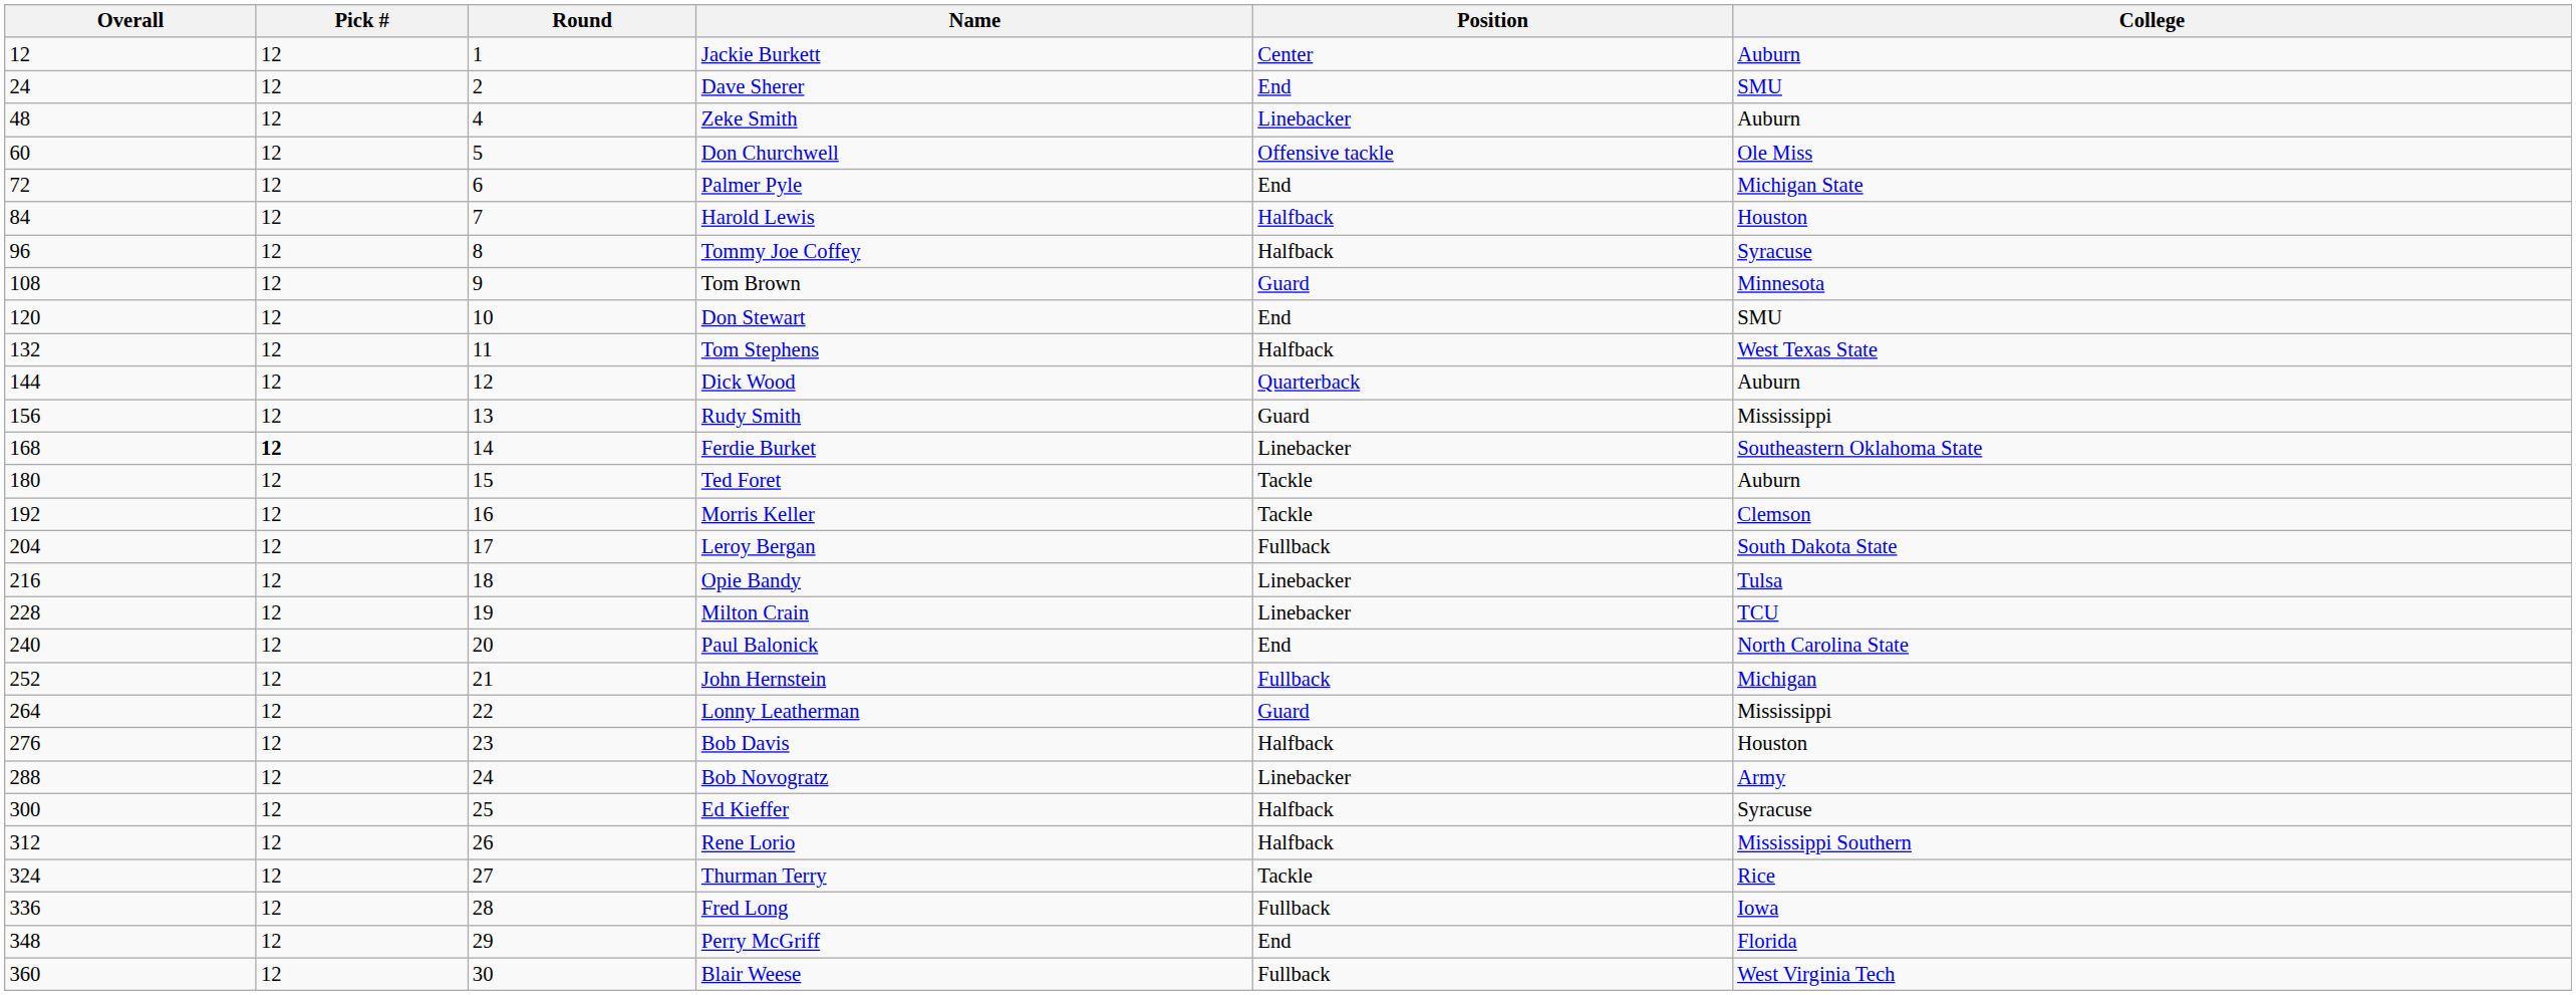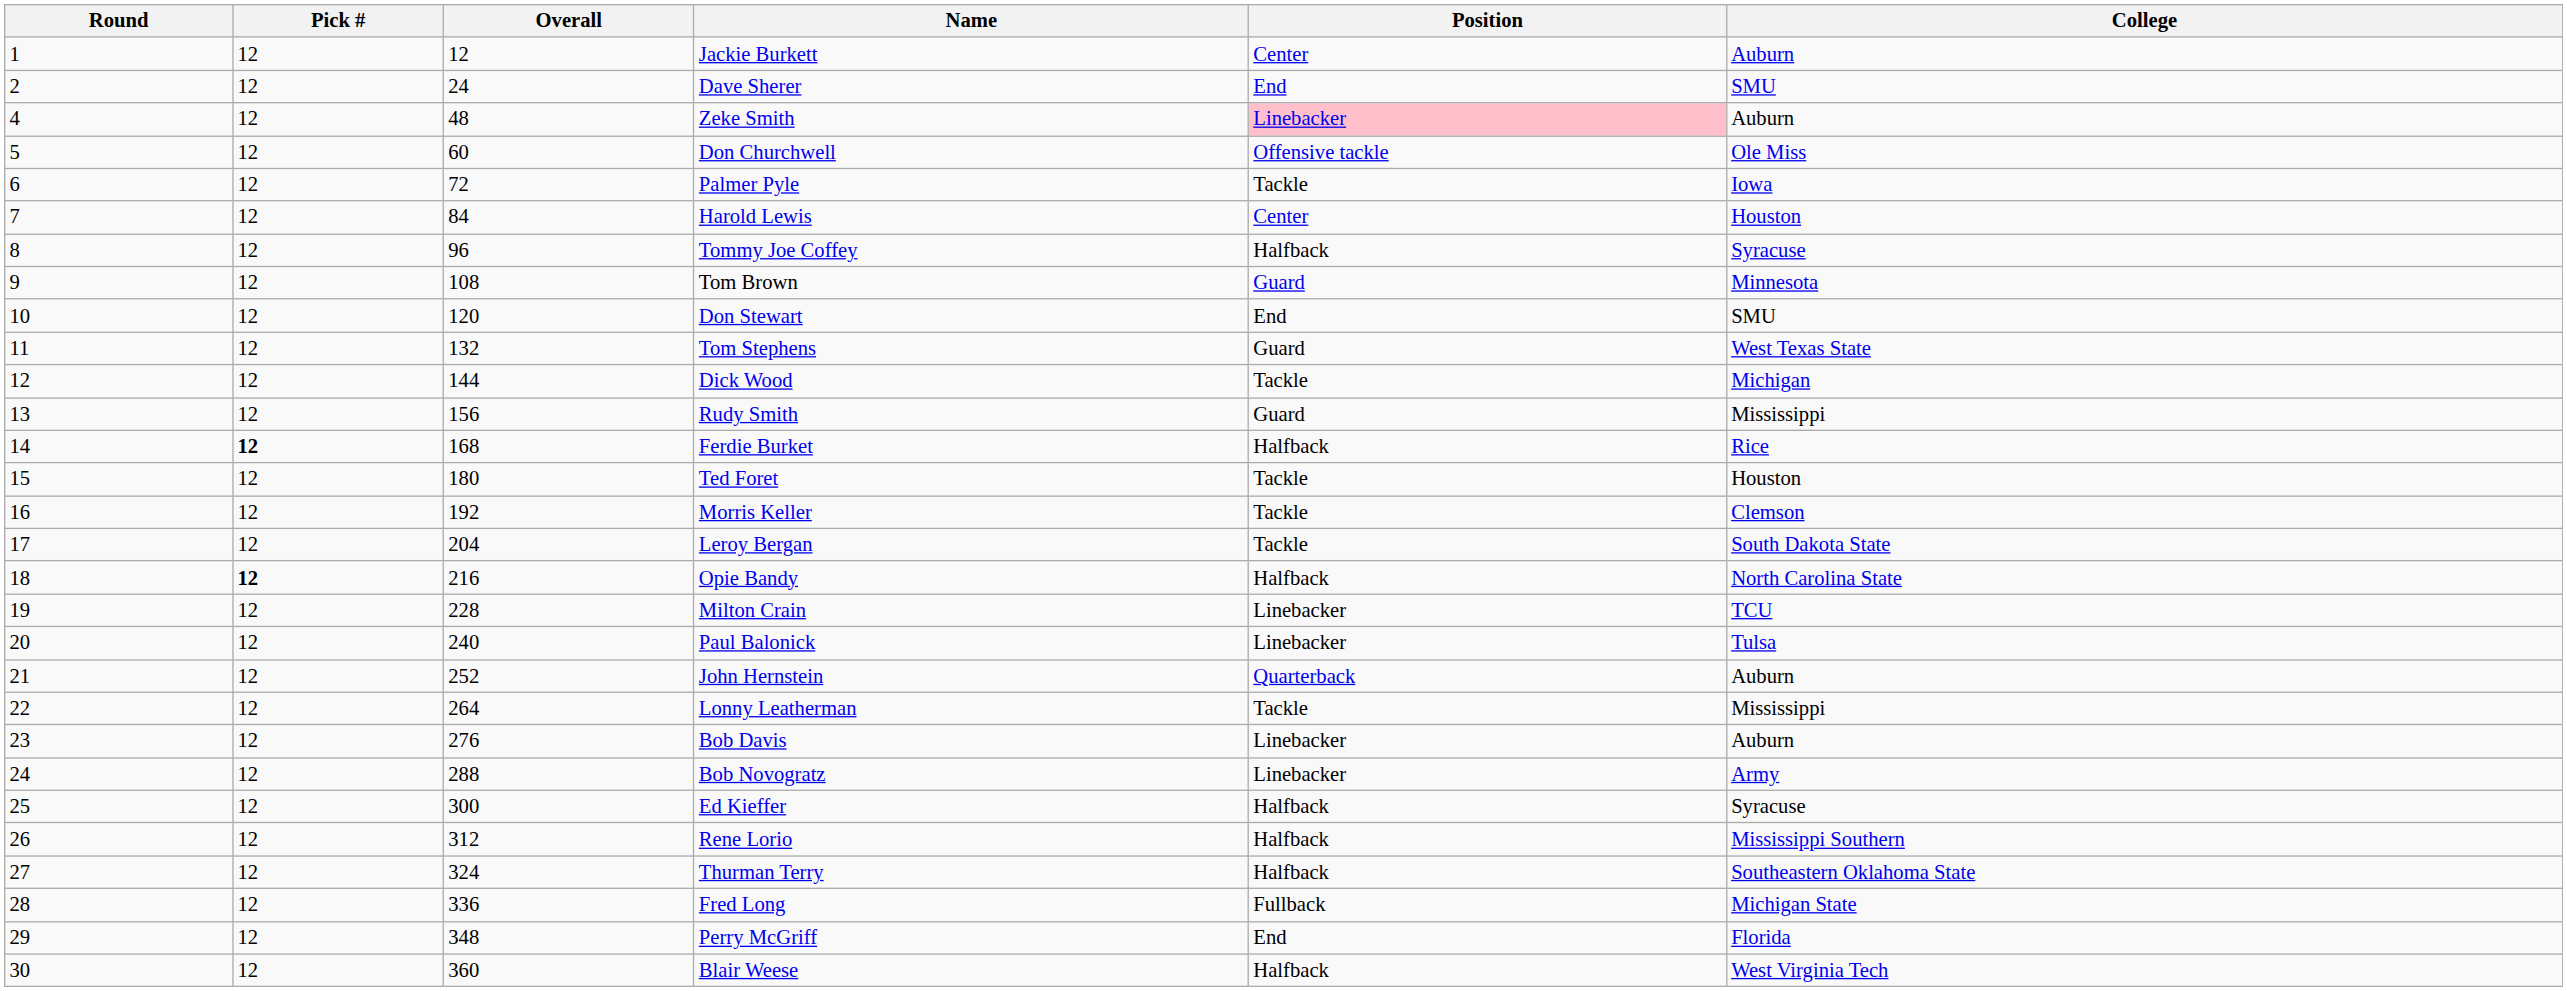 <table class="wikitable sortable sortable" style="width: 100%">
 <tr>
+<th>Round</th>
+<th>Pick #</th>
 <th>Overall</th>
-<th>Pick #</th>
-<th>Round</th>
 <th>Name</th>
 <th>Position</th>
 <th>College</th>
 </tr>
 <tr>
+<td>1</td>
 <td>12</td>
 <td>12</td>
-<td>1</td>
 <td><a href='#'>Jackie Burkett</a></td>
 <td><a href='#'>Center</a></td>
 <td><a href='#'>Auburn</a></td>
 </tr>
 <tr>
+<td>2</td>
+<td>12</td>
 <td>24</td>
-<td>12</td>
-<td>2</td>
 <td><a href='#'>Dave Sherer</a></td>
 <td><a href='#'>End</a></td>
 <td><a href='#'>SMU</a></td>
 </tr>
 <tr>
+<td>4</td>
+<td>12</td>
 <td>48</td>
-<td>12</td>
-<td>4</td>
 <td><a href='#'>Zeke Smith</a></td>
-<td><a href='#'>Linebacker</a></td>
+<td style="background: pink;"><a href='#'>Linebacker</a></td>
 <td>Auburn</td>
 </tr>
 <tr>
+<td>5</td>
+<td>12</td>
 <td>60</td>
-<td>12</td>
-<td>5</td>
 <td><a href='#'>Don Churchwell</a></td>
 <td><a href='#'>Offensive tackle</a></td>
 <td><a href='#'>Ole Miss</a></td>
 </tr>
 <tr>
+<td>6</td>
+<td>12</td>
 <td>72</td>
-<td>12</td>
-<td>6</td>
 <td><a href='#'>Palmer Pyle</a></td>
-<td>End</td>
-<td><a href='#'>Michigan State</a></td>
+<td>Tackle</td>
+<td><a href='#'>Iowa</a></td>
 </tr>
 <tr>
+<td>7</td>
+<td>12</td>
 <td>84</td>
-<td>12</td>
-<td>7</td>
 <td><a href='#'>Harold Lewis</a></td>
-<td><a href='#'>Halfback</a></td>
+<td><a href='#'>Center</a></td>
 <td><a href='#'>Houston</a></td>
 </tr>
 <tr>
+<td>8</td>
+<td>12</td>
 <td>96</td>
-<td>12</td>
-<td>8</td>
 <td><a href='#'>Tommy Joe Coffey</a></td>
 <td>Halfback</td>
 <td><a href='#'>Syracuse</a></td>
 </tr>
 <tr>
+<td>9</td>
+<td>12</td>
 <td>108</td>
-<td>12</td>
-<td>9</td>
 <td>Tom Brown</td>
 <td><a href='#'>Guard</a></td>
 <td><a href='#'>Minnesota</a></td>
 </tr>
 <tr>
+<td>10</td>
+<td>12</td>
 <td>120</td>
-<td>12</td>
-<td>10</td>
 <td><a href='#'>Don Stewart</a></td>
 <td>End</td>
 <td>SMU</td>
 </tr>
 <tr>
+<td>11</td>
+<td>12</td>
 <td>132</td>
-<td>12</td>
-<td>11</td>
 <td><a href='#'>Tom Stephens</a></td>
-<td>Halfback</td>
+<td>Guard</td>
 <td><a href='#'>West Texas State</a></td>
 </tr>
 <tr>
-<td>144</td>
 <td>12</td>
 <td>12</td>
+<td>144</td>
 <td><a href='#'>Dick Wood</a></td>
-<td><a href='#'>Quarterback</a></td>
-<td>Auburn</td>
+<td>Tackle</td>
+<td><a href='#'>Michigan</a></td>
 </tr>
 <tr>
+<td>13</td>
+<td>12</td>
 <td>156</td>
-<td>12</td>
-<td>13</td>
 <td><a href='#'>Rudy Smith</a></td>
 <td>Guard</td>
 <td>Mississippi</td>
 </tr>
 <tr>
+<td>14</td>
+<td><strong>12</strong></td>
 <td>168</td>
-<td><strong>12</strong></td>
-<td>14</td>
 <td><a href='#'>Ferdie Burket</a></td>
-<td>Linebacker</td>
-<td><a href='#'>Southeastern Oklahoma State</a></td>
+<td>Halfback</td>
+<td><a href='#'>Rice</a></td>
 </tr>
 <tr>
+<td>15</td>
+<td>12</td>
 <td>180</td>
-<td>12</td>
-<td>15</td>
 <td><a href='#'>Ted Foret</a></td>
 <td>Tackle</td>
-<td>Auburn</td>
+<td>Houston</td>
 </tr>
 <tr>
+<td>16</td>
+<td>12</td>
 <td>192</td>
-<td>12</td>
-<td>16</td>
 <td><a href='#'>Morris Keller</a></td>
 <td>Tackle</td>
 <td><a href='#'>Clemson</a></td>
 </tr>
 <tr>
+<td>17</td>
+<td>12</td>
 <td>204</td>
-<td>12</td>
-<td>17</td>
 <td><a href='#'>Leroy Bergan</a></td>
-<td>Fullback</td>
+<td>Tackle</td>
 <td><a href='#'>South Dakota State</a></td>
 </tr>
 <tr>
+<td>18</td>
+<td><strong>12</strong></td>
 <td>216</td>
-<td>12</td>
-<td>18</td>
 <td><a href='#'>Opie Bandy</a></td>
-<td>Linebacker</td>
-<td><a href='#'>Tulsa</a></td>
+<td>Halfback</td>
+<td><a href='#'>North Carolina State</a></td>
 </tr>
 <tr>
+<td>19</td>
+<td>12</td>
 <td>228</td>
-<td>12</td>
-<td>19</td>
 <td><a href='#'>Milton Crain</a></td>
 <td>Linebacker</td>
 <td><a href='#'>TCU</a></td>
 </tr>
 <tr>
+<td>20</td>
+<td>12</td>
 <td>240</td>
-<td>12</td>
-<td>20</td>
 <td><a href='#'>Paul Balonick</a></td>
-<td>End</td>
-<td><a href='#'>North Carolina State</a></td>
+<td>Linebacker</td>
+<td><a href='#'>Tulsa</a></td>
 </tr>
 <tr>
+<td>21</td>
+<td>12</td>
 <td>252</td>
-<td>12</td>
-<td>21</td>
 <td><a href='#'>John Hernstein</a></td>
-<td><a href='#'>Fullback</a></td>
-<td><a href='#'>Michigan</a></td>
+<td><a href='#'>Quarterback</a></td>
+<td>Auburn</td>
 </tr>
 <tr>
+<td>22</td>
+<td>12</td>
 <td>264</td>
-<td>12</td>
-<td>22</td>
 <td><a href='#'>Lonny Leatherman</a></td>
-<td><a href='#'>Guard</a></td>
+<td>Tackle</td>
 <td>Mississippi</td>
 </tr>
 <tr>
+<td>23</td>
+<td>12</td>
 <td>276</td>
-<td>12</td>
-<td>23</td>
 <td><a href='#'>Bob Davis</a></td>
-<td>Halfback</td>
-<td>Houston</td>
+<td>Linebacker</td>
+<td>Auburn</td>
 </tr>
 <tr>
+<td>24</td>
+<td>12</td>
 <td>288</td>
-<td>12</td>
-<td>24</td>
 <td><a href='#'>Bob Novogratz</a></td>
 <td>Linebacker</td>
 <td><a href='#'>Army</a></td>
 </tr>
 <tr>
+<td>25</td>
+<td>12</td>
 <td>300</td>
-<td>12</td>
-<td>25</td>
 <td><a href='#'>Ed Kieffer</a></td>
 <td>Halfback</td>
 <td>Syracuse</td>
 </tr>
 <tr>
+<td>26</td>
+<td>12</td>
 <td>312</td>
-<td>12</td>
-<td>26</td>
 <td><a href='#'>Rene Lorio</a></td>
 <td>Halfback</td>
 <td><a href='#'>Mississippi Southern</a></td>
 </tr>
 <tr>
+<td>27</td>
+<td>12</td>
 <td>324</td>
-<td>12</td>
-<td>27</td>
 <td><a href='#'>Thurman Terry</a></td>
-<td>Tackle</td>
-<td><a href='#'>Rice</a></td>
+<td>Halfback</td>
+<td><a href='#'>Southeastern Oklahoma State</a></td>
 </tr>
 <tr>
+<td>28</td>
+<td>12</td>
 <td>336</td>
-<td>12</td>
-<td>28</td>
 <td><a href='#'>Fred Long</a></td>
 <td>Fullback</td>
-<td><a href='#'>Iowa</a></td>
+<td><a href='#'>Michigan State</a></td>
 </tr>
 <tr>
+<td>29</td>
+<td>12</td>
 <td>348</td>
-<td>12</td>
-<td>29</td>
 <td><a href='#'>Perry McGriff</a></td>
 <td>End</td>
 <td><a href='#'>Florida</a></td>
 </tr>
 <tr>
+<td>30</td>
+<td>12</td>
 <td>360</td>
-<td>12</td>
-<td>30</td>
 <td><a href='#'>Blair Weese</a></td>
-<td>Fullback</td>
+<td>Halfback</td>
 <td><a href='#'>West Virginia Tech</a></td>
 </tr>
 </table>
